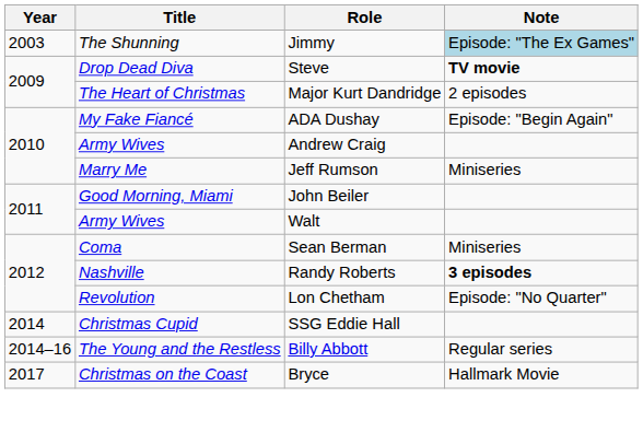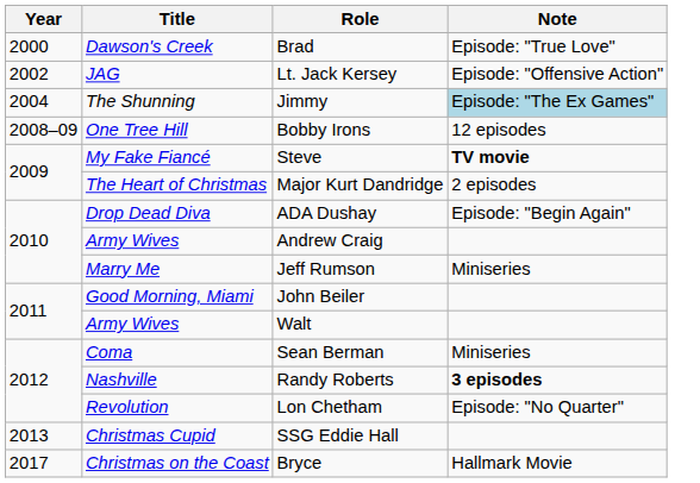 <table class="wikitable sortable plainrowheaders">
 <tr>
 <th scope="col">Year</th>
 <th scope="col">Title</th>
 <th scope="col">Role</th>
 <th scope="col" class="unsortable">Note</th>
 </tr>
 <tr>
-<td>2003</td>
+<td>2000</td>
+<td><em><a href='#'>Dawson's Creek</a></em></td>
+<td>Brad</td>
+<td>Episode: "True Love"</td>
+</tr>
+<tr>
+<td>2002</td>
+<td><em><a href='#'>JAG</a></em></td>
+<td>Lt. Jack Kersey</td>
+<td>Episode: "Offensive Action"</td>
+</tr>
+<tr>
+<td>2004</td>
 <td><em>The Shunning</em></td>
 <td>Jimmy</td>
 <td style="background: lightblue;">Episode: "The Ex Games"</td>
 </tr>
 <tr>
+<td>2008–09</td>
+<td><em><a href='#'>One Tree Hill</a></em></td>
+<td>Bobby Irons</td>
+<td>12 episodes</td>
+</tr>
+<tr>
 <td rowspan=2>2009</td>
-<td><em><a href='#'>Drop Dead Diva</a></em></td>
+<td><em><a href='#'>My Fake Fiancé</a></em></td>
 <td>Steve</td>
 <td><strong>TV movie</strong></td>
 </tr>
 <tr>
 <td><em><a href='#'>The Heart of Christmas</a></em></td>
 <td>Major Kurt Dandridge</td>
 <td>2 episodes</td>
 </tr>
 <tr>
 <td rowspan=3>2010</td>
-<td><em><a href='#'>My Fake Fiancé</a></em></td>
+<td><em><a href='#'>Drop Dead Diva</a></em></td>
 <td>ADA Dushay</td>
 <td>Episode: "Begin Again"</td>
 </tr>
 <tr>
 <td><em><a href='#'>Army Wives</a></em></td>
 <td>Andrew Craig</td>
 <td></td>
 </tr>
 <tr>
 <td><em><a href='#'>Marry Me</a></em></td>
 <td>Jeff Rumson</td>
 <td>Miniseries</td>
 </tr>
 <tr>
 <td rowspan=2>2011</td>
 <td><em><a href='#'>Good Morning, Miami</a></em></td>
 <td>John Beiler</td>
 <td></td>
 </tr>
 <tr>
 <td><em><a href='#'>Army Wives</a></em></td>
 <td>Walt</td>
 <td></td>
 </tr>
 <tr>
 <td rowspan=3>2012</td>
 <td><em><a href='#'>Coma</a></em></td>
 <td>Sean Berman</td>
 <td>Miniseries</td>
 </tr>
 <tr>
 <td><em><a href='#'>Nashville</a></em></td>
 <td>Randy Roberts</td>
 <td><strong>3 episodes</strong></td>
 </tr>
 <tr>
 <td><em><a href='#'>Revolution</a></em></td>
 <td>Lon Chetham</td>
 <td>Episode: "No Quarter"</td>
 </tr>
 <tr>
-<td>2014</td>
+<td>2013</td>
 <td><em><a href='#'>Christmas Cupid</a></em></td>
 <td>SSG Eddie Hall</td>
 <td></td>
-</tr>
-<tr>
-<td>2014–16</td>
-<td><em><a href='#'>The Young and the Restless</a></em></td>
-<td><a href='#'>Billy Abbott</a></td>
-<td>Regular series</td>
 </tr>
 <tr>
 <td>2017</td>
 <td><em><a href='#'>Christmas on the Coast</a></em></td>
 <td>Bryce</td>
 <td>Hallmark Movie</td>
 </tr>
 </table>
